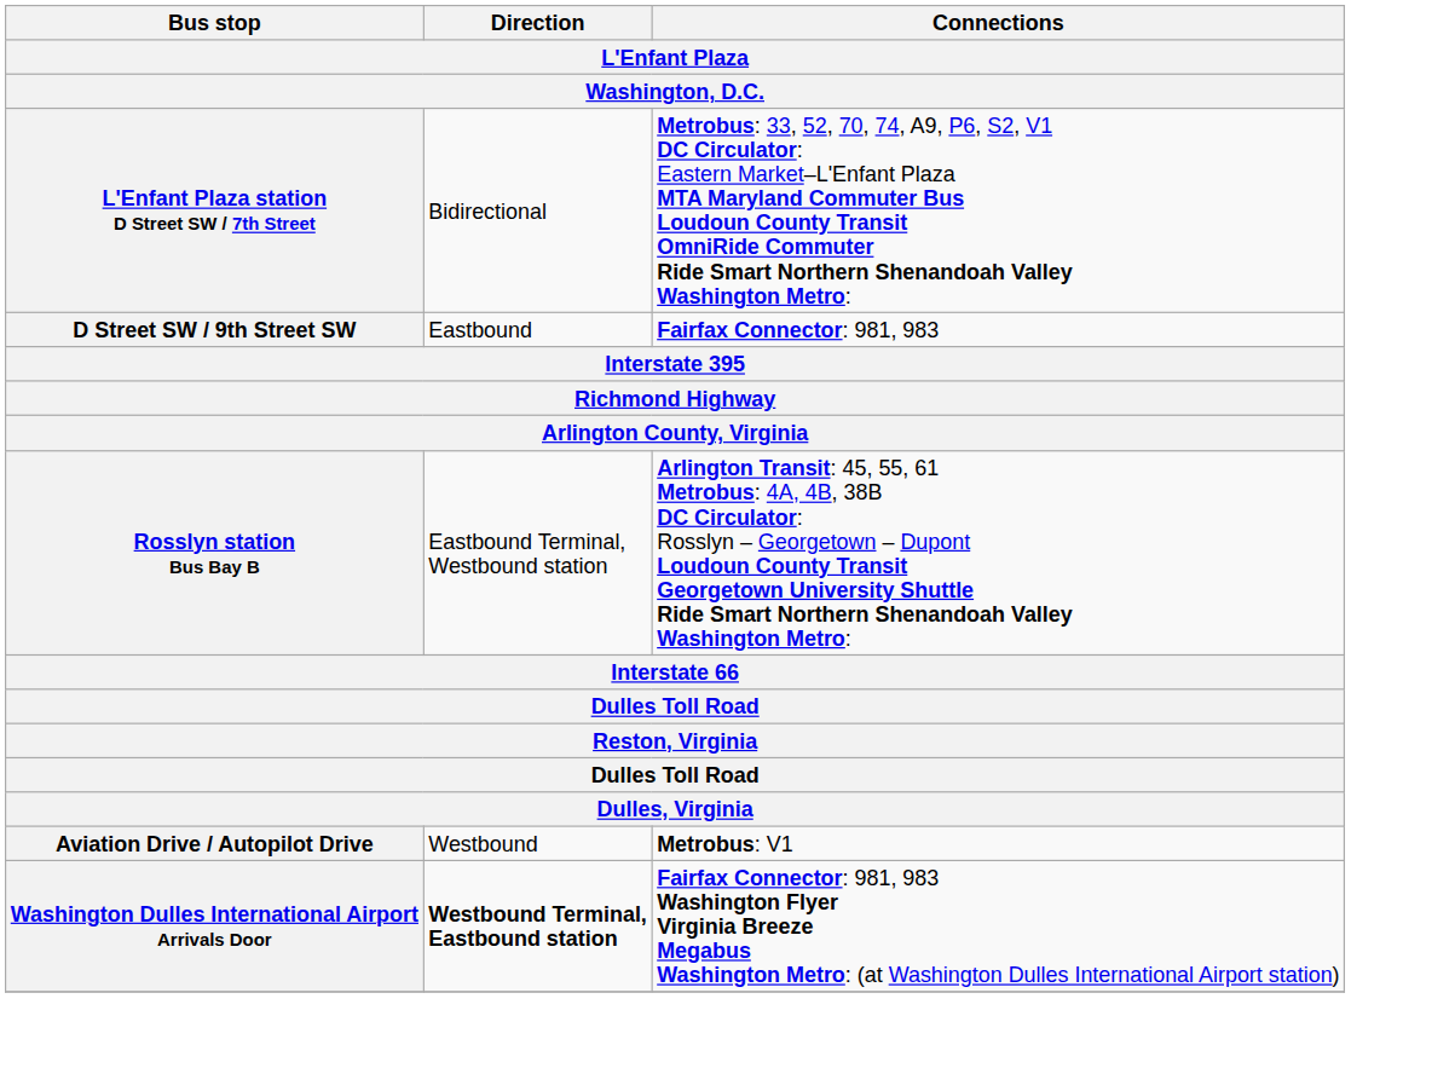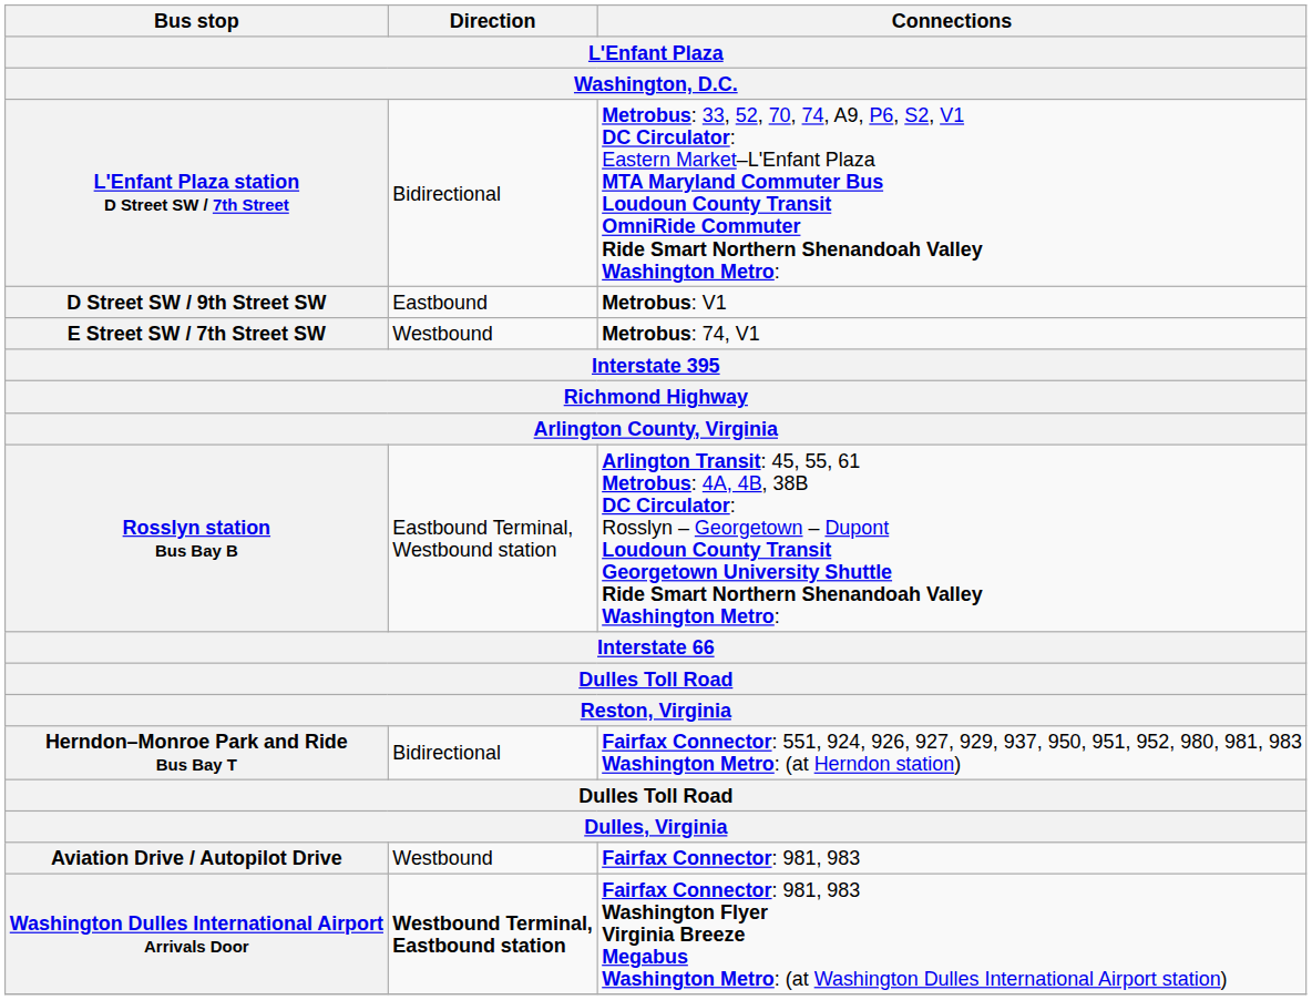 <table class="wikitable collapsible collapsed" style="font-size: 95%;">
 <tr>
 <th>Bus stop</th>
 <th>Direction</th>
 <th>Connections</th>
 </tr>
 <tr>
 <th colspan="3"><a href='#'>L'Enfant Plaza</a></th>
 </tr>
 <tr>
 <th colspan="3"><a href='#'>Washington, D.C.</a></th>
 </tr>
 <tr>
 <th><a href='#'>L'Enfant Plaza station</a><br><small>D Street SW / <a href='#'>7th Street</a></small></th>
 <td>Bidirectional</td>
 <td> <strong><a href='#'>Metrobus</a></strong>: <a href='#'>33</a>, <a href='#'>52</a>, <a href='#'>70</a>, <a href='#'>74</a>, A9, <a href='#'>P6</a>, <a href='#'>S2</a>, <a href='#'>V1</a><br> <strong><a href='#'>DC Circulator</a></strong>: <br> <a href='#'>Eastern Market</a>–L'Enfant Plaza<br> <strong><a href='#'>MTA Maryland Commuter Bus</a></strong><br> <strong><a href='#'>Loudoun County Transit</a></strong><br> <strong><a href='#'>OmniRide Commuter</a></strong><br> <strong>Ride Smart Northern Shenandoah Valley</strong><br> <strong><a href='#'>Washington Metro</a></strong>: </td>
 </tr>
 <tr>
 <th>D Street SW / 9th Street SW</th>
 <td>Eastbound</td>
-<td> <strong><a href='#'>Fairfax Connector</a></strong>: 981, 983</td>
+<td> <strong>Metrobus</strong>: V1</td>
+</tr>
+<tr>
+<th>E Street SW / 7th Street SW</th>
+<td>Westbound</td>
+<td> <strong>Metrobus</strong>: 74, V1</td>
 </tr>
 <tr>
 <th colspan="3"><a href='#'>Interstate 395</a></th>
 </tr>
 <tr>
 <th colspan="3"><a href='#'>Richmond Highway</a></th>
 </tr>
 <tr>
 <th colspan="3"><a href='#'>Arlington County, Virginia</a></th>
 </tr>
 <tr>
 <th><a href='#'>Rosslyn station</a><br><small>Bus Bay B</small></th>
 <td>Eastbound Terminal,<br> Westbound station</td>
 <td> <strong><a href='#'>Arlington Transit</a></strong>: 45, 55, 61<br> <strong><a href='#'>Metrobus</a></strong>: <a href='#'>4A, 4B</a>, 38B<br> <strong><a href='#'>DC Circulator</a></strong>: <br> Rosslyn – <a href='#'>Georgetown</a> – <a href='#'>Dupont</a> <br> <strong><a href='#'>Loudoun County Transit</a></strong><br> <strong><a href='#'>Georgetown University Shuttle</a></strong><br> <strong>Ride Smart Northern Shenandoah Valley</strong><br> <strong><a href='#'>Washington Metro</a></strong>: </td>
 </tr>
 <tr>
 <th colspan="3"><a href='#'>Interstate 66</a></th>
 </tr>
 <tr>
 <th colspan="3"><a href='#'>Dulles Toll Road</a></th>
 </tr>
 <tr>
 <th colspan="3"><a href='#'>Reston, Virginia</a></th>
 </tr>
 <tr>
+<th>Herndon–Monroe Park and Ride<br><small>Bus Bay T</small></th>
+<td>Bidirectional</td>
+<td> <strong><a href='#'>Fairfax Connector</a></strong>: 551, 924, 926, 927, 929, 937, 950, 951, 952, 980, 981, 983<br> <strong><a href='#'>Washington Metro</a></strong>:  (at <a href='#'>Herndon station</a>)</td>
+</tr>
+<tr>
 <th colspan="3">Dulles Toll Road</th>
 </tr>
 <tr>
 <th colspan="3"><a href='#'>Dulles, Virginia</a></th>
 </tr>
 <tr>
 <th>Aviation Drive / Autopilot Drive</th>
 <td>Westbound</td>
-<td> <strong>Metrobus</strong>: V1</td>
+<td> <strong><a href='#'>Fairfax Connector</a></strong>: 981, 983</td>
 </tr>
 <tr>
 <th><a href='#'>Washington Dulles International Airport</a><br><small>Arrivals Door</small></th>
 <td><strong>Westbound Terminal,<br> Eastbound station</strong></td>
 <td> <strong><a href='#'>Fairfax Connector</a></strong>: 981, 983<br> <strong>Washington Flyer</strong><br> <strong>Virginia Breeze</strong><br> <strong><a href='#'>Megabus</a></strong><br> <strong><a href='#'>Washington Metro</a></strong>:  (at <a href='#'>Washington Dulles International Airport station</a>)</td>
 </tr>
 <tr>
 </tr>
 </table>
